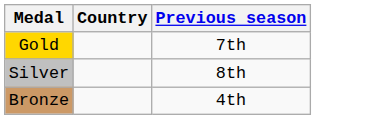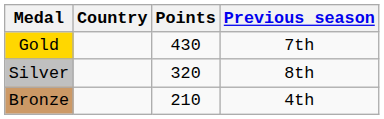 <table class="wikitable">
 <tr>
 <th><strong>Medal</strong></th>
 <th><strong>Country</strong></th>
+<th><strong>Points</strong></th>
 <th><strong><a href='#'>Previous season</a></strong></th>
 </tr>
 <tr align="center">
 <td bgcolor="gold">Gold</td>
 <td align="left"></td>
+<td>430</td>
 <td>7th</td>
 </tr>
 <tr align="center">
 <td bgcolor="silver">Silver</td>
 <td align="left"></td>
+<td>320</td>
 <td>8th</td>
 </tr>
 <tr align="center">
 <td bgcolor="CC9966">Bronze</td>
 <td align="left"></td>
+<td>210</td>
 <td>4th</td>
 </tr>
 </table>
